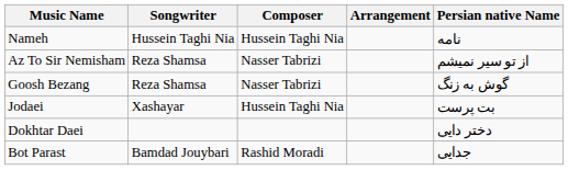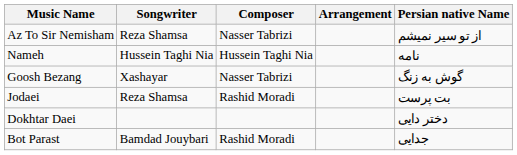 <table class="wikitable">
 <tr>
 <th>Music Name</th>
 <th>Songwriter</th>
 <th>Composer</th>
 <th>Arrangement</th>
 <th>Persian native Name</th>
 </tr>
 <tr>
+<td>Az To Sir Nemisham</td>
+<td>Reza Shamsa</td>
+<td>Nasser Tabrizi</td>
+<td></td>
+<td>از تو سیر نمیشم</td>
+</tr>
+<tr>
 <td>Nameh</td>
 <td>Hussein Taghi Nia</td>
 <td>Hussein Taghi Nia</td>
 <td></td>
 <td>نامه</td>
 </tr>
 <tr>
-<td>Az To Sir Nemisham</td>
-<td>Reza Shamsa</td>
-<td>Nasser Tabrizi</td>
-<td></td>
-<td>از تو سیر نمیشم</td>
-</tr>
-<tr>
 <td>Goosh Bezang</td>
-<td>Reza Shamsa</td>
+<td>Xashayar</td>
 <td>Nasser Tabrizi</td>
 <td></td>
 <td>گوش به زنگ</td>
 </tr>
 <tr>
 <td>Jodaei</td>
-<td>Xashayar</td>
-<td>Hussein Taghi Nia</td>
+<td>Reza Shamsa</td>
+<td>Rashid Moradi</td>
 <td></td>
 <td>بت پرست</td>
 </tr>
 <tr>
 <td>Dokhtar Daei</td>
 <td></td>
 <td></td>
 <td></td>
 <td>دختر دایی</td>
 </tr>
 <tr>
 <td>Bot Parast</td>
 <td>Bamdad Jouybari</td>
 <td>Rashid Moradi</td>
 <td></td>
 <td>جدایی</td>
 </tr>
 </table>
